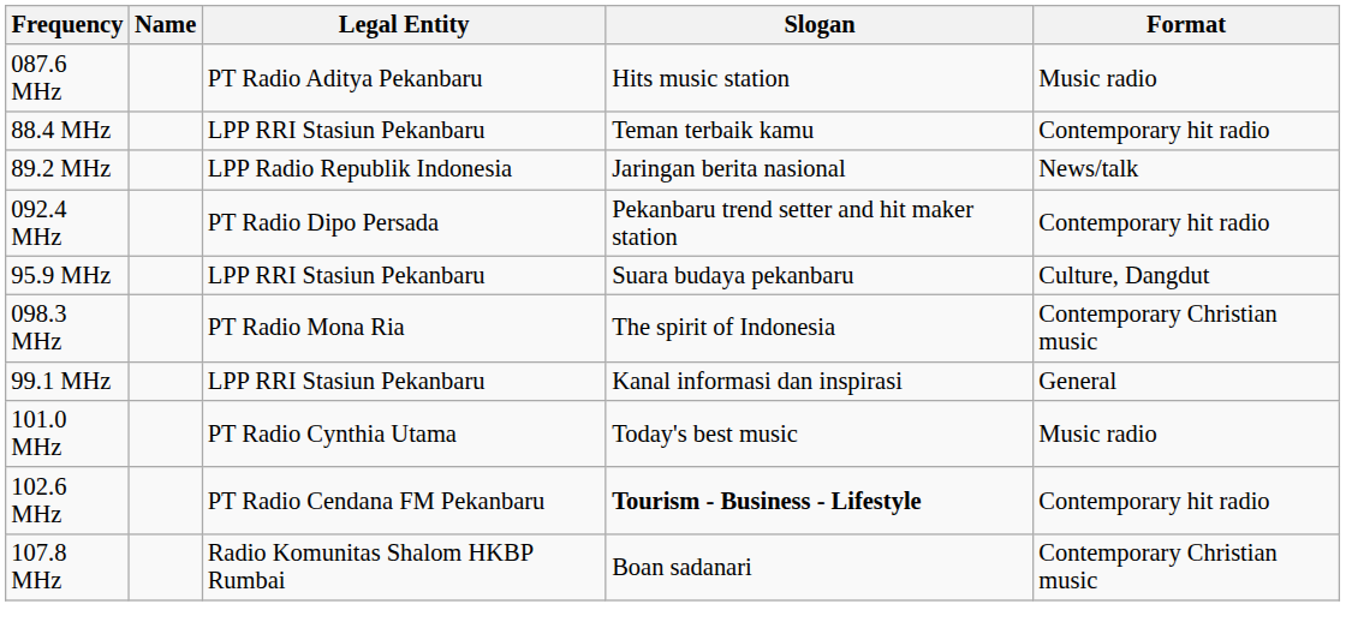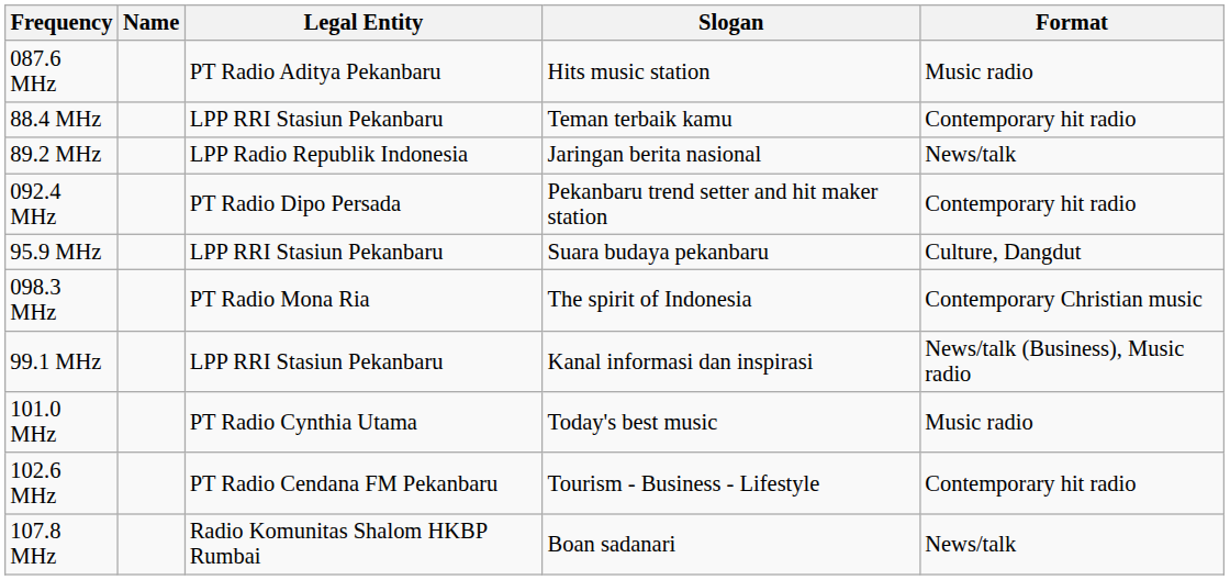 <table class="wikitable sortable">
 <tr>
 <th>Frequency</th>
 <th>Name</th>
 <th>Legal Entity</th>
 <th>Slogan</th>
 <th>Format</th>
 </tr>
 <tr>
 <td><span>0</span>87.6 MHz</td>
 <td></td>
 <td>PT Radio Aditya Pekanbaru</td>
 <td>Hits music station</td>
 <td>Music radio</td>
 </tr>
 <tr>
 <td>88.4 MHz</td>
 <td></td>
 <td>LPP RRI Stasiun Pekanbaru</td>
 <td>Teman terbaik kamu</td>
 <td>Contemporary hit radio</td>
 </tr>
 <tr>
 <td>89.2 MHz</td>
 <td></td>
 <td>LPP Radio Republik Indonesia</td>
 <td>Jaringan berita nasional</td>
 <td>News/talk</td>
 </tr>
 <tr>
 <td><span>0</span>92.4 MHz</td>
 <td></td>
 <td>PT Radio Dipo Persada</td>
 <td>Pekanbaru trend setter and hit maker station</td>
 <td>Contemporary hit radio</td>
 </tr>
 <tr>
 <td>95.9 MHz</td>
 <td></td>
 <td>LPP RRI Stasiun Pekanbaru</td>
 <td>Suara budaya pekanbaru</td>
 <td>Culture, Dangdut</td>
 </tr>
 <tr>
 <td><span>0</span>98.3 MHz</td>
 <td></td>
 <td>PT Radio Mona Ria</td>
 <td>The spirit of Indonesia</td>
 <td>Contemporary Christian music</td>
 </tr>
 <tr>
 <td>99.1 MHz</td>
 <td></td>
 <td>LPP RRI Stasiun Pekanbaru</td>
 <td>Kanal informasi dan inspirasi</td>
-<td>General</td>
+<td>News/talk (Business), Music radio</td>
 </tr>
 <tr>
 <td>101.0 MHz</td>
 <td></td>
 <td>PT Radio Cynthia Utama</td>
 <td>Today's best music</td>
 <td>Music radio</td>
 </tr>
 <tr>
 <td>102.6 MHz</td>
 <td></td>
 <td>PT Radio Cendana FM Pekanbaru</td>
-<td><strong>Tourism - Business - Lifestyle</strong></td>
+<td>Tourism - Business - Lifestyle</td>
 <td>Contemporary hit radio</td>
 </tr>
 <tr>
 <td>107.8 MHz</td>
 <td></td>
 <td>Radio Komunitas Shalom HKBP Rumbai</td>
 <td>Boan sadanari</td>
-<td>Contemporary Christian music</td>
+<td>News/talk</td>
 </tr>
 </table>
